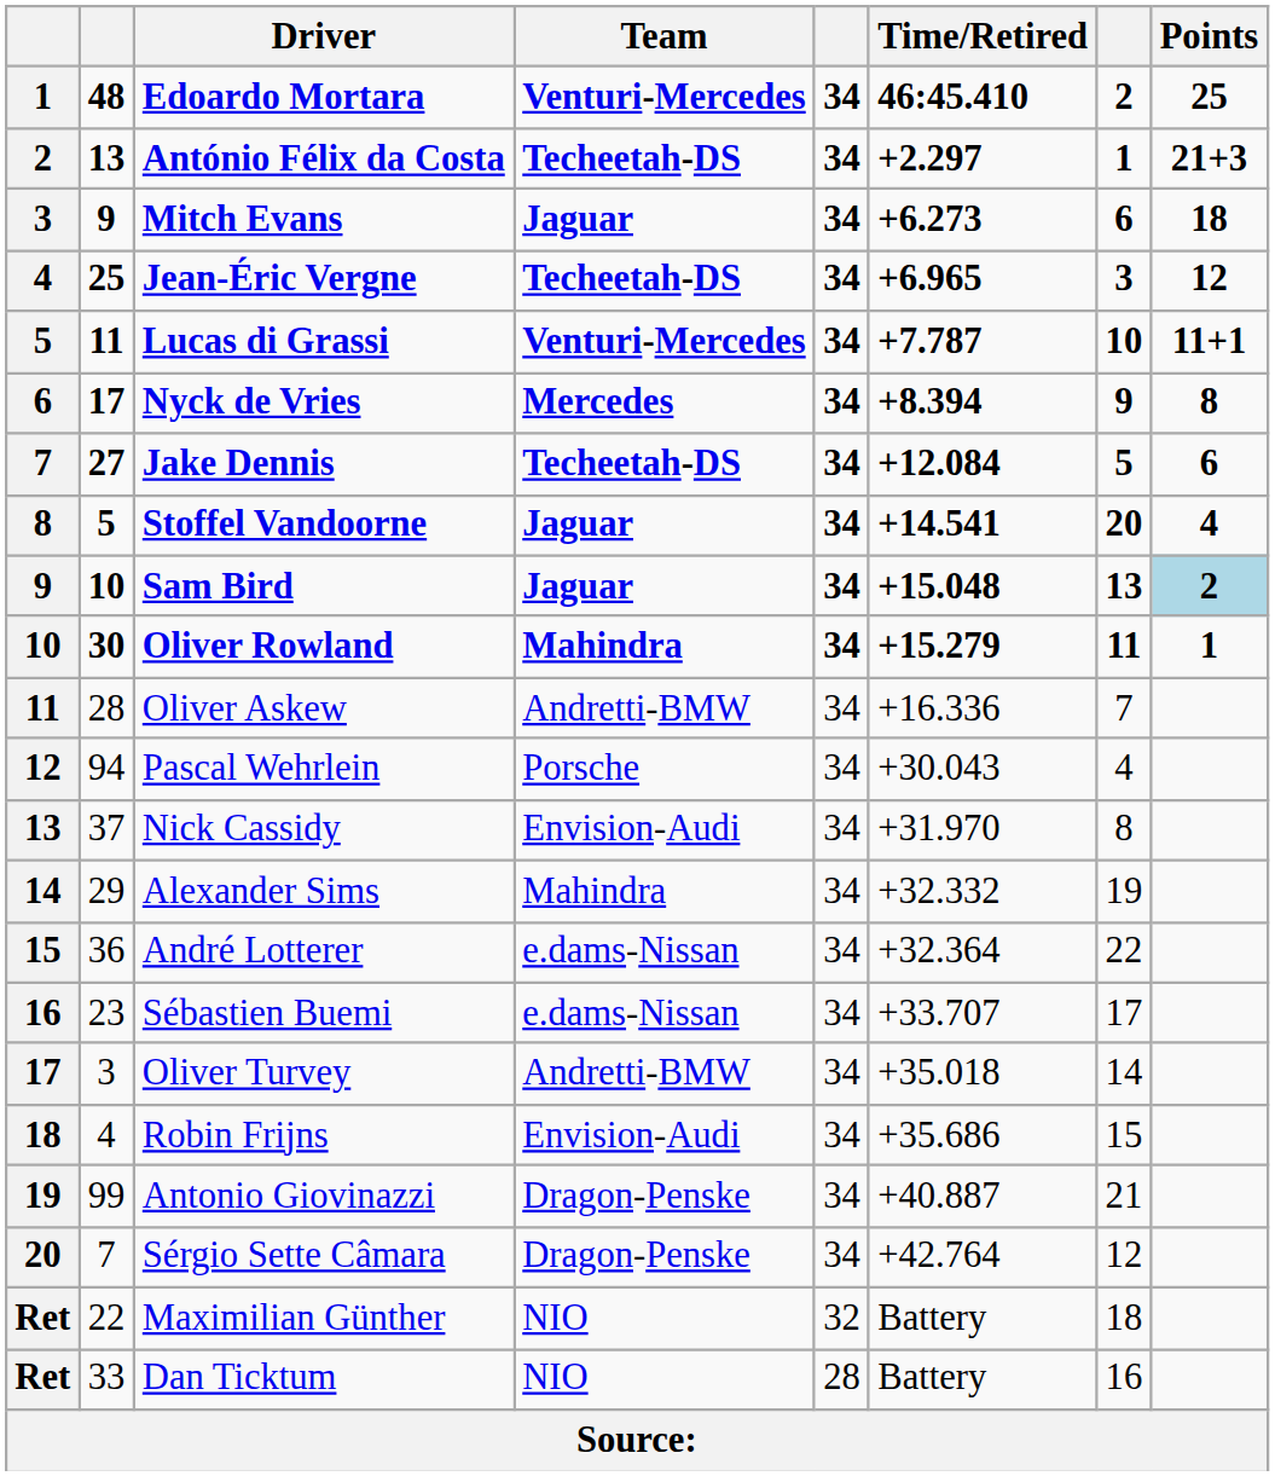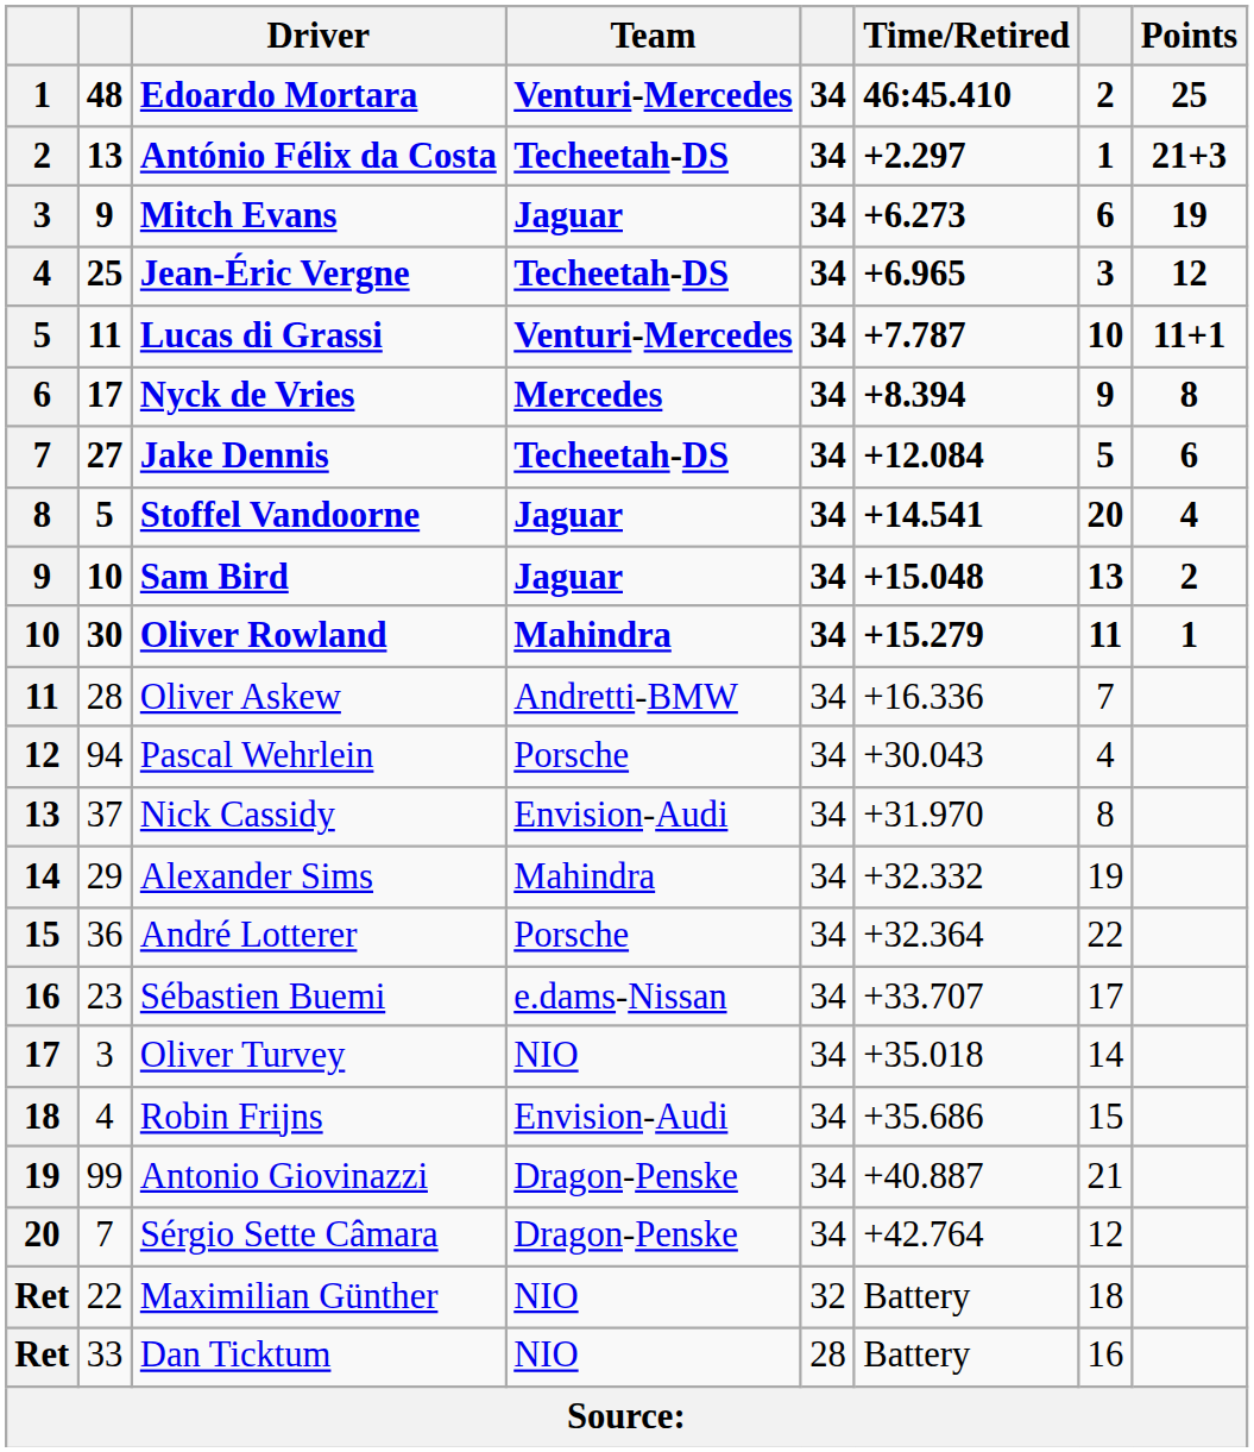 <table class="wikitable sortable" style="font-size: 85%">
 <tr>
 <th scope="col"></th>
 <th scope="col"></th>
 <th scope="col">Driver</th>
 <th scope="col">Team</th>
 <th scope="col"></th>
 <th scope="col" class="unsortable">Time/Retired</th>
 <th scope="col"></th>
 <th scope="col">Points</th>
 </tr>
 <tr>
 <th scope="row"><strong>1</strong></th>
 <td align="center"><strong>48</strong></td>
 <td data-sort-value="MOR"> <strong><a href='#'>Edoardo Mortara</a></strong></td>
 <td><strong><a href='#'>Venturi</a>-<a href='#'>Mercedes</a></strong></td>
 <td><strong>34</strong></td>
 <td><strong>46:45.410</strong></td>
 <td align="center"><strong>2</strong></td>
 <td align="center"><strong>25</strong></td>
 </tr>
 <tr>
 <th scope="row">2</th>
 <td align="center"><strong>13</strong></td>
 <td data-sort-value="DAC"> <strong><a href='#'>António Félix da Costa</a></strong></td>
 <td><strong><a href='#'>Techeetah</a>-<a href='#'>DS</a></strong></td>
 <td><strong>34</strong></td>
 <td><strong>+2.297</strong></td>
 <td align="center"><strong>1</strong></td>
 <td align="center"><strong>21+3</strong></td>
 </tr>
 <tr>
 <th scope="row">3</th>
 <td align="center"><strong>9</strong></td>
 <td data-sort-value="EVA"> <strong><a href='#'>Mitch Evans</a></strong></td>
 <td><strong><a href='#'>Jaguar</a></strong></td>
 <td><strong>34</strong></td>
 <td><strong>+6.273</strong></td>
 <td align="center"><strong>6</strong></td>
-<td align="center"><strong>18</strong></td>
+<td align="center"><strong>19</strong></td>
 </tr>
 <tr>
 <th scope="row">4</th>
 <td align="center"><strong>25</strong></td>
 <td data-sort-value="JEV"> <strong><a href='#'>Jean-Éric Vergne</a></strong></td>
 <td><strong><a href='#'>Techeetah</a>-<a href='#'>DS</a></strong></td>
 <td><strong>34</strong></td>
 <td><strong>+6.965</strong></td>
 <td align="center"><strong>3</strong></td>
 <td align="center"><strong>12</strong></td>
 </tr>
 <tr>
 <th scope="row">5</th>
 <td align="center"><strong>11</strong></td>
 <td data-sort-value="DIG"> <strong><a href='#'>Lucas di Grassi</a></strong></td>
 <td><strong><a href='#'>Venturi</a>-<a href='#'>Mercedes</a></strong></td>
 <td><strong>34</strong></td>
 <td><strong>+7.787</strong></td>
 <td align="center"><strong>10</strong></td>
 <td align="center"><strong>11+1</strong></td>
 </tr>
 <tr>
 <th scope="row">6</th>
 <td align="center"><strong>17</strong></td>
 <td data-sort-value="DEV"> <strong><a href='#'>Nyck de Vries</a></strong></td>
 <td><strong><a href='#'>Mercedes</a></strong></td>
 <td><strong>34</strong></td>
 <td><strong>+8.394</strong></td>
 <td align="center"><strong>9</strong></td>
 <td align="center"><strong>8</strong></td>
 </tr>
 <tr>
 <th scope="row">7</th>
 <td align="center"><strong>27</strong></td>
 <td data-sort-value="DEN"> <strong><a href='#'>Jake Dennis</a></strong></td>
 <td><strong><a href='#'>Techeetah</a>-<a href='#'>DS</a></strong></td>
 <td><strong>34</strong></td>
 <td><strong>+12.084</strong></td>
 <td align="center"><strong>5</strong></td>
 <td align="center"><strong>6</strong></td>
 </tr>
 <tr>
 <th scope="row">8</th>
 <td align="center"><strong>5</strong></td>
 <td data-sort-value="VAN"> <strong><a href='#'>Stoffel Vandoorne</a></strong></td>
 <td><strong><a href='#'>Jaguar</a></strong></td>
 <td><strong>34</strong></td>
 <td><strong>+14.541</strong></td>
 <td align="center"><strong>20</strong></td>
 <td align="center"><strong>4</strong></td>
 </tr>
 <tr>
 <th scope="row">9</th>
 <td align="center"><strong>10</strong></td>
 <td data-sort-value="BIR"> <strong><a href='#'>Sam Bird</a></strong></td>
 <td><strong><a href='#'>Jaguar</a></strong></td>
 <td><strong>34</strong></td>
 <td><strong>+15.048</strong></td>
 <td align="center"><strong>13</strong></td>
-<td align="center" style="background: lightblue;"><strong>2</strong></td>
+<td align="center"><strong>2</strong></td>
 </tr>
 <tr>
 <th scope="row"><strong>10</strong></th>
 <td align="center"><strong>30</strong></td>
 <td data-sort-value="ROW"> <strong><a href='#'>Oliver Rowland</a></strong></td>
 <td><strong><a href='#'>Mahindra</a></strong></td>
 <td><strong>34</strong></td>
 <td><strong>+15.279</strong></td>
 <td align="center"><strong>11</strong></td>
 <td align="center"><strong>1</strong></td>
 </tr>
 <tr>
 <th scope="row">11</th>
 <td align="center">28</td>
 <td data-sort-value="ASK"> <a href='#'>Oliver Askew</a></td>
 <td><a href='#'>Andretti</a>-<a href='#'>BMW</a></td>
 <td>34</td>
 <td>+16.336</td>
 <td align="center">7</td>
 <td align="center"></td>
 </tr>
 <tr>
 <th scope="row">12</th>
 <td align="center">94</td>
 <td data-sort-value="WEH"> <a href='#'>Pascal Wehrlein</a></td>
 <td><a href='#'>Porsche</a></td>
 <td>34</td>
 <td>+30.043</td>
 <td align="center">4</td>
 <td align="center"></td>
 </tr>
 <tr>
 <th scope="row">13</th>
 <td align="center">37</td>
 <td data-sort-value="CAS"> <a href='#'>Nick Cassidy</a></td>
 <td><a href='#'>Envision</a>-<a href='#'>Audi</a></td>
 <td>34</td>
 <td>+31.970</td>
 <td align="center">8</td>
 <td align="center"></td>
 </tr>
 <tr>
 <th scope="row">14</th>
 <td align="center">29</td>
 <td data-sort-value="SIM"> <a href='#'>Alexander Sims</a></td>
 <td><a href='#'>Mahindra</a></td>
 <td>34</td>
 <td>+32.332</td>
 <td align="center">19</td>
 <td align="center"></td>
 </tr>
 <tr>
 <th scope="row">15</th>
 <td align="center">36</td>
 <td data-sort-value="LOT"> <a href='#'>André Lotterer</a></td>
-<td><a href='#'>e.dams</a>-<a href='#'>Nissan</a></td>
+<td><a href='#'>Porsche</a></td>
 <td>34</td>
 <td>+32.364</td>
 <td align="center">22</td>
 <td align="center"></td>
 </tr>
 <tr>
 <th scope="row">16</th>
 <td align="center">23</td>
 <td data-sort-value="BUE"> <a href='#'>Sébastien Buemi</a></td>
 <td><a href='#'>e.dams</a>-<a href='#'>Nissan</a></td>
 <td>34</td>
 <td>+33.707</td>
 <td align="center">17</td>
 <td align="center"></td>
 </tr>
 <tr>
 <th scope="row">17</th>
 <td align="center">3</td>
 <td data-sort-value="TUR"> <a href='#'>Oliver Turvey</a></td>
-<td><a href='#'>Andretti</a>-<a href='#'>BMW</a></td>
+<td><a href='#'>NIO</a></td>
 <td>34</td>
 <td>+35.018</td>
 <td align="center">14</td>
 <td align="center"></td>
 </tr>
 <tr>
 <th scope="row">18</th>
 <td align="center">4</td>
 <td data-sort-value="FRI"> <a href='#'>Robin Frijns</a></td>
 <td><a href='#'>Envision</a>-<a href='#'>Audi</a></td>
 <td>34</td>
 <td>+35.686</td>
 <td align="center">15</td>
 <td align="center"></td>
 </tr>
 <tr>
 <th scope="row">19</th>
 <td align="center">99</td>
 <td data-sort-value="GIO"> <a href='#'>Antonio Giovinazzi</a></td>
 <td><a href='#'>Dragon</a>-<a href='#'>Penske</a></td>
 <td>34</td>
 <td>+40.887</td>
 <td align="center">21</td>
 <td align="center"></td>
 </tr>
 <tr>
 <th scope="row">20</th>
 <td align="center">7</td>
 <td data-sort-value="SET"> <a href='#'>Sérgio Sette Câmara</a></td>
 <td><a href='#'>Dragon</a>-<a href='#'>Penske</a></td>
 <td>34</td>
 <td>+42.764</td>
 <td align="center">12</td>
 <td align="center"></td>
 </tr>
 <tr>
 <th scope="row">Ret</th>
 <td align="center">22</td>
 <td data-sort-value="GUE"> <a href='#'>Maximilian Günther</a></td>
 <td><a href='#'>NIO</a></td>
 <td>32</td>
 <td>Battery</td>
 <td align="center">18</td>
 <td align="center"></td>
 </tr>
 <tr>
 <th scope="row">Ret</th>
 <td align="center">33</td>
 <td data-sort-value="TIC"> <a href='#'>Dan Ticktum</a></td>
 <td><a href='#'>NIO</a></td>
 <td>28</td>
 <td>Battery</td>
 <td align="center">16</td>
 <td align="center"></td>
 </tr>
 <tr>
 <th colspan="8">Source:</th>
 </tr>
 </table>
